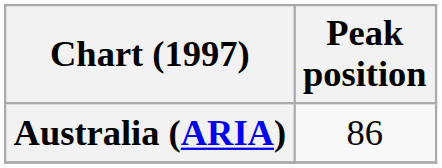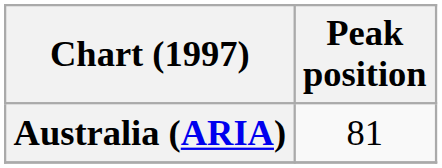 <table class="wikitable sortable plainrowheaders" style="text-align:center">
 <tr>
 <th scope="col">Chart (1997)</th>
 <th scope="col">Peak<br>position</th>
 </tr>
 <tr>
 <th scope="row">Australia (<a href='#'>ARIA</a>)</th>
-<td>86</td>
+<td>81</td>
 </tr>
 <tr>
 </tr>
 </table>
